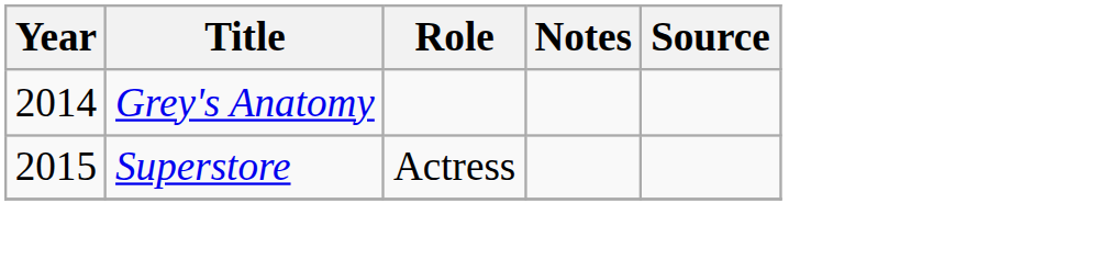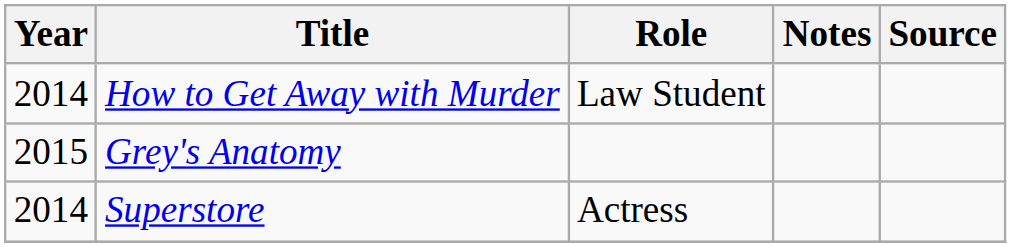 <table class="wikitable sortable" >
 <tr>
 <th>Year</th>
 <th>Title</th>
 <th>Role</th>
 <th class="unsortable">Notes </th>
 <th class="unsortable">Source </th>
 </tr>
 <tr>
 <td>2014</td>
+<td><em><a href='#'>How to Get Away with Murder</a></em></td>
+<td>Law Student</td>
+<td></td>
+<td></td>
+</tr>
+<tr>
+<td>2015</td>
 <td><em><a href='#'>Grey's Anatomy</a></em></td>
 <td></td>
 <td></td>
 <td></td>
 </tr>
 <tr>
-<td>2015</td>
+<td>2014</td>
 <td><a href='#'><em>Superstore</em></a></td>
 <td>Actress</td>
 <td></td>
 <td></td>
 </tr>
 <tr>
 </tr>
 </table>
